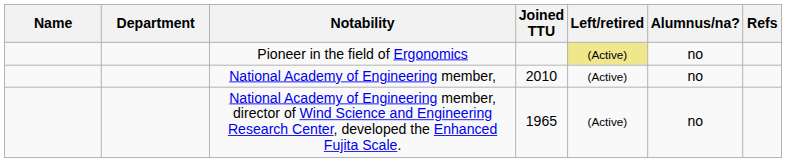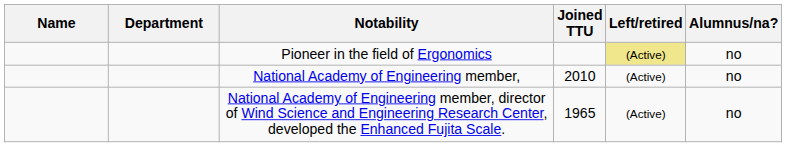 <table class="wikitable sortable" style="width:100%">
 <tr>
 <th width="15%">Name</th>
 <th width="15%">Department</th>
 <th width="50%">Notability</th>
 <th width="*">Joined TTU</th>
 <th width="*">Left/retired</th>
 <th width="*">Alumnus/na?</th>
-<th width="5%" class="unsortable">Refs</th>
 </tr>
 <tr>
 <td></td>
 <td></td>
 <td align="center">Pioneer in the field of <a href='#'>Ergonomics</a></td>
 <td align="center"></td>
 <td align="center" style="background: khaki;"><small>(Active)</small></td>
 <td align="center">no</td>
-<td align="center"></td>
 </tr>
 <tr>
 <td></td>
 <td></td>
 <td align="center"><a href='#'>National Academy of Engineering</a> member,</td>
 <td align="center">2010</td>
 <td align="center"><small>(Active)</small></td>
 <td align="center">no</td>
-<td align="center"></td>
 </tr>
 <tr>
 <td></td>
 <td></td>
 <td align="center"><a href='#'>National Academy of Engineering</a> member, director of <a href='#'>Wind Science and Engineering Research Center</a>, developed the <a href='#'>Enhanced Fujita Scale</a>.</td>
 <td align="center">1965</td>
 <td align="center"><small>(Active)</small></td>
 <td align="center">no</td>
-<td align="center"></td>
 </tr>
 </table>
